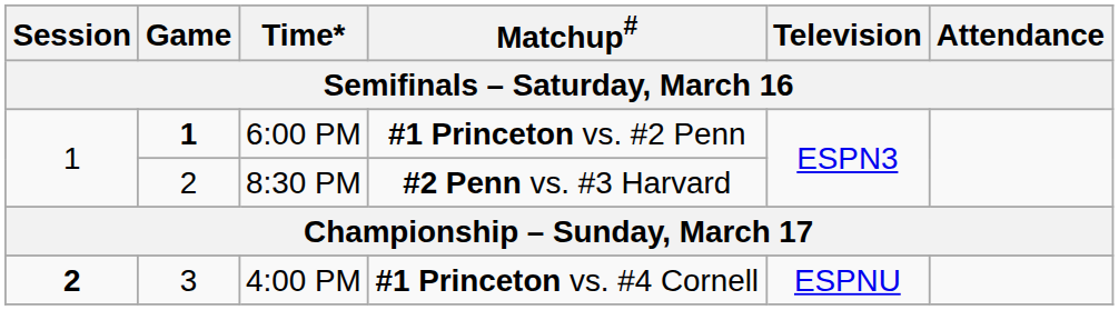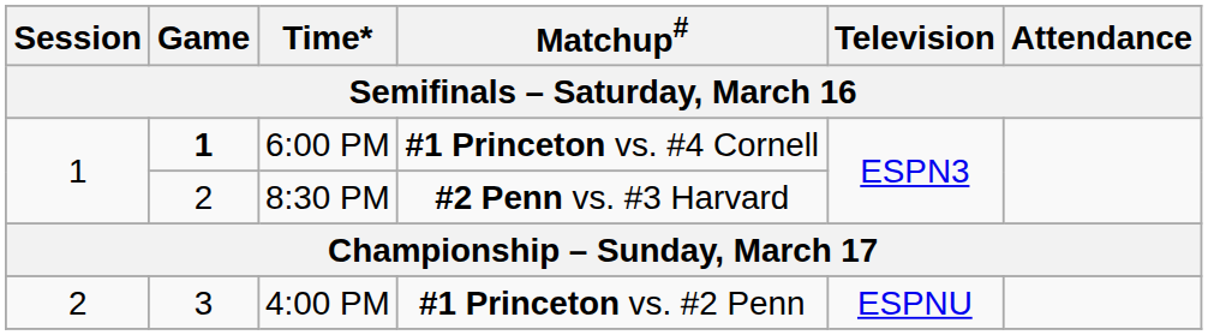 <table class="wikitable" style="font-size: 95%; text-align:center">
 <tr>
 <th>Session</th>
 <th>Game</th>
 <th>Time*</th>
 <th>Matchup<sup>#</sup></th>
 <th>Television</th>
 <th>Attendance</th>
 </tr>
 <tr>
 <th colspan=6>Semifinals – Saturday, March 16</th>
 </tr>
 <tr>
 <td rowspan=2>1</td>
 <td><strong>1</strong></td>
 <td>6:00 PM</td>
-<td><strong>#1 Princeton</strong> vs. #2 Penn</td>
+<td><strong>#1 Princeton</strong> vs. #4 Cornell</td>
 <td rowspan=2><a href='#'>ESPN3</a></td>
 <td rowspan=2></td>
 </tr>
 <tr>
 <td>2</td>
 <td>8:30 PM</td>
 <td><strong>#2 Penn</strong> vs. #3 Harvard</td>
 </tr>
 <tr>
 <th colspan=6>Championship – Sunday, March 17</th>
 </tr>
 <tr>
-<td><strong>2</strong></td>
+<td>2</td>
 <td>3</td>
 <td>4:00 PM</td>
-<td><strong>#1 Princeton</strong> vs. #4 Cornell</td>
+<td><strong>#1 Princeton</strong> vs. #2 Penn</td>
 <td><a href='#'>ESPNU</a></td>
 <td></td>
 </tr>
 </table>
